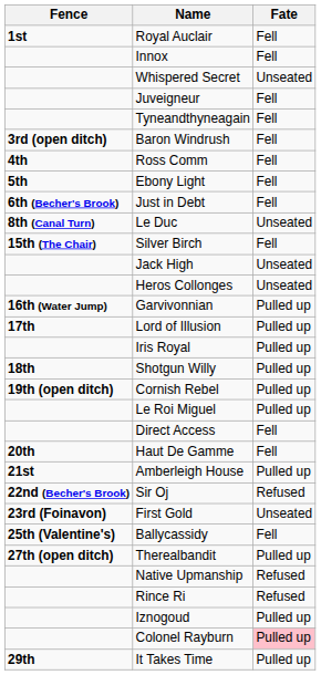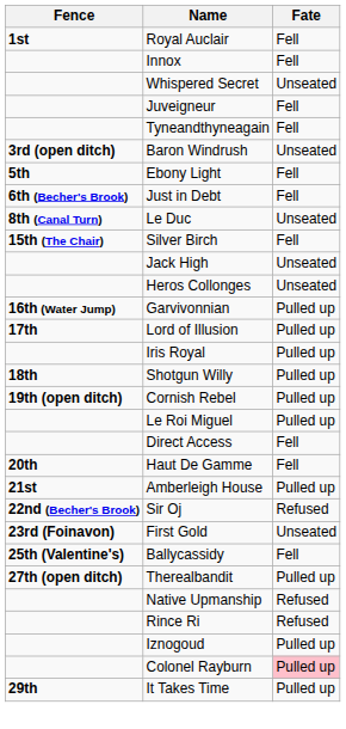 <table class="wikitable sortable">
 <tr>
 <th>Fence</th>
 <th>Name</th>
 <th>Fate</th>
 </tr>
 <tr>
 <td><strong>1st</strong></td>
 <td>Royal Auclair</td>
 <td>Fell</td>
 </tr>
 <tr>
 <td></td>
 <td>Innox</td>
 <td>Fell</td>
 </tr>
 <tr>
 <td></td>
 <td>Whispered Secret</td>
 <td>Unseated</td>
 </tr>
 <tr>
 <td></td>
 <td>Juveigneur</td>
 <td>Fell</td>
 </tr>
 <tr>
 <td></td>
 <td>Tyneandthyneagain</td>
 <td>Fell</td>
 </tr>
 <tr>
 <td><strong>3rd (open ditch)</strong></td>
 <td>Baron Windrush</td>
-<td>Fell</td>
-</tr>
-<tr>
-<td><strong>4th</strong></td>
-<td>Ross Comm</td>
-<td>Fell</td>
+<td>Unseated</td>
 </tr>
 <tr>
 <td><strong>5th</strong></td>
 <td>Ebony Light</td>
 <td>Fell</td>
 </tr>
 <tr>
 <td><strong>6th <small>(<a href='#'>Becher's Brook</a>)</small></strong></td>
 <td>Just in Debt</td>
 <td>Fell</td>
 </tr>
 <tr>
 <td><strong>8th <small>(<a href='#'>Canal Turn</a>)</small></strong></td>
 <td>Le Duc</td>
 <td>Unseated</td>
 </tr>
 <tr>
 <td><strong>15th <small>(<a href='#'>The Chair</a>)</small></strong></td>
 <td>Silver Birch</td>
 <td>Fell</td>
 </tr>
 <tr>
 <td></td>
 <td>Jack High</td>
 <td>Unseated</td>
 </tr>
 <tr>
 <td></td>
 <td>Heros Collonges</td>
 <td>Unseated</td>
 </tr>
 <tr>
 <td><strong>16th<small> (Water Jump)</small></strong></td>
 <td>Garvivonnian</td>
 <td>Pulled up</td>
 </tr>
 <tr>
 <td><strong>17th</strong></td>
 <td>Lord of Illusion</td>
 <td>Pulled up</td>
 </tr>
 <tr>
 <td></td>
 <td>Iris Royal</td>
 <td>Pulled up</td>
 </tr>
 <tr>
 <td><strong>18th</strong></td>
 <td>Shotgun Willy</td>
 <td>Pulled up</td>
 </tr>
 <tr>
 <td><strong>19th (open ditch)</strong></td>
 <td>Cornish Rebel</td>
 <td>Pulled up</td>
 </tr>
 <tr>
 <td></td>
 <td>Le Roi Miguel</td>
 <td>Pulled up</td>
 </tr>
 <tr>
 <td></td>
 <td>Direct Access</td>
 <td>Fell</td>
 </tr>
 <tr>
 <td><strong>20th</strong></td>
 <td>Haut De Gamme</td>
 <td>Fell</td>
 </tr>
 <tr>
 <td><strong>21st</strong></td>
 <td>Amberleigh House</td>
 <td>Pulled up</td>
 </tr>
 <tr>
 <td><strong>22nd <small>(<a href='#'>Becher's Brook</a>)</small></strong></td>
 <td>Sir Oj</td>
 <td>Refused</td>
 </tr>
 <tr>
 <td><strong>23rd (Foinavon)</strong></td>
 <td>First Gold</td>
 <td>Unseated</td>
 </tr>
 <tr>
 <td><strong>25th (Valentine's)</strong></td>
 <td>Ballycassidy</td>
 <td>Fell</td>
 </tr>
 <tr>
 <td><strong>27th (open ditch)</strong></td>
 <td>Therealbandit</td>
 <td>Pulled up</td>
 </tr>
 <tr>
 <td></td>
 <td>Native Upmanship</td>
 <td>Refused</td>
 </tr>
 <tr>
 <td></td>
 <td>Rince Ri</td>
 <td>Refused</td>
 </tr>
 <tr>
 <td></td>
 <td>Iznogoud</td>
 <td>Pulled up</td>
 </tr>
 <tr>
 <td></td>
 <td>Colonel Rayburn</td>
 <td style="background: pink;">Pulled up</td>
 </tr>
 <tr>
 <td><strong>29th</strong></td>
 <td>It Takes Time</td>
 <td>Pulled up</td>
 </tr>
 </table>
